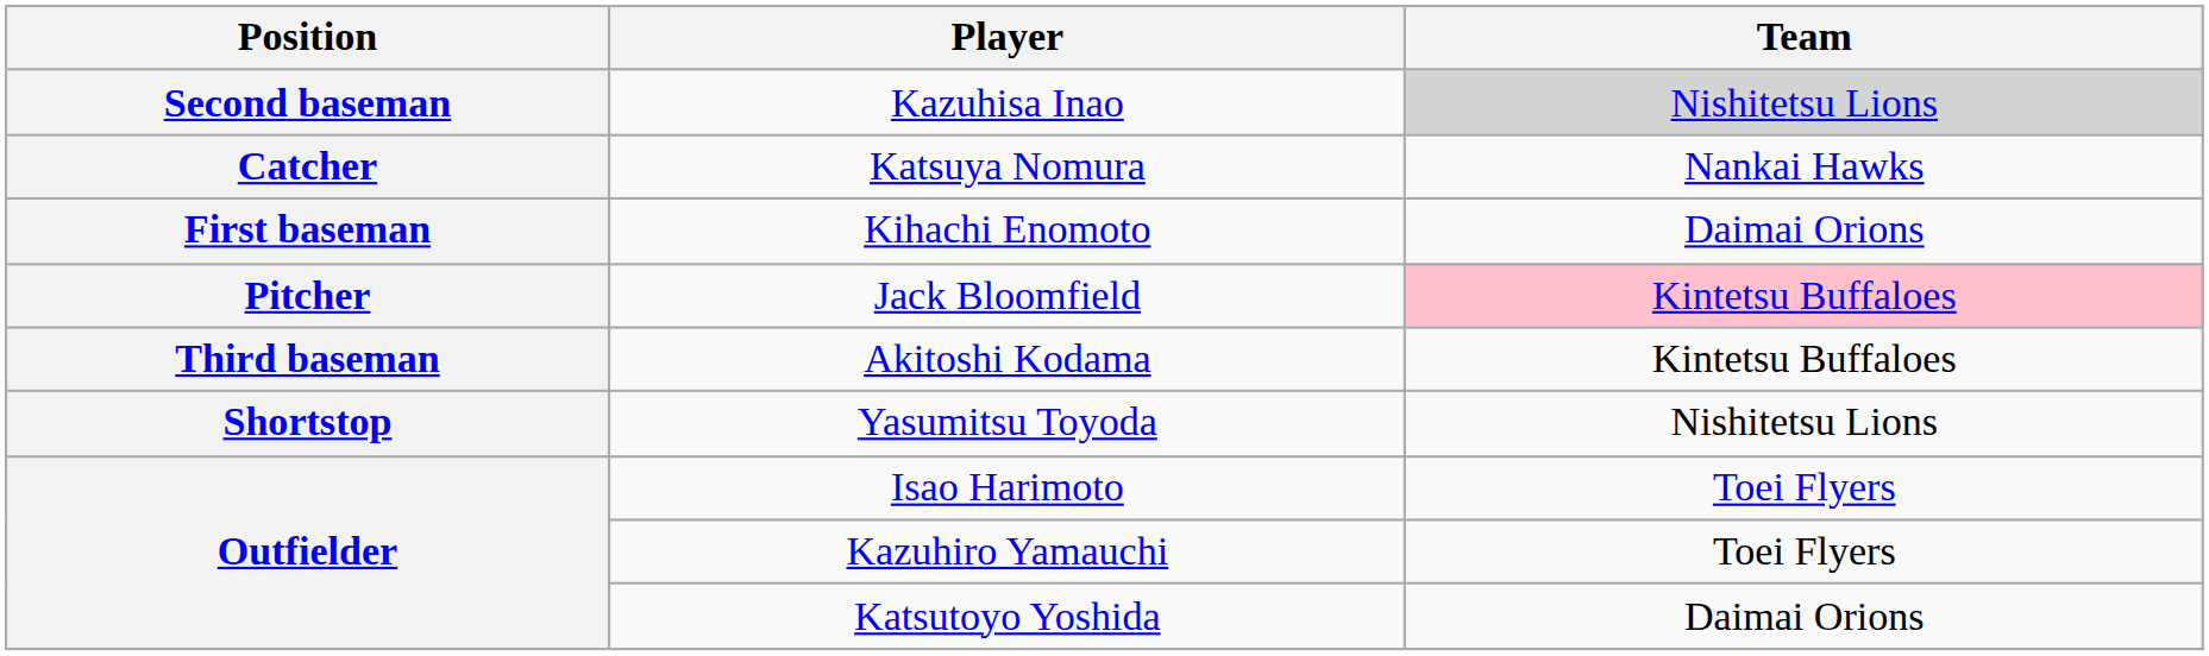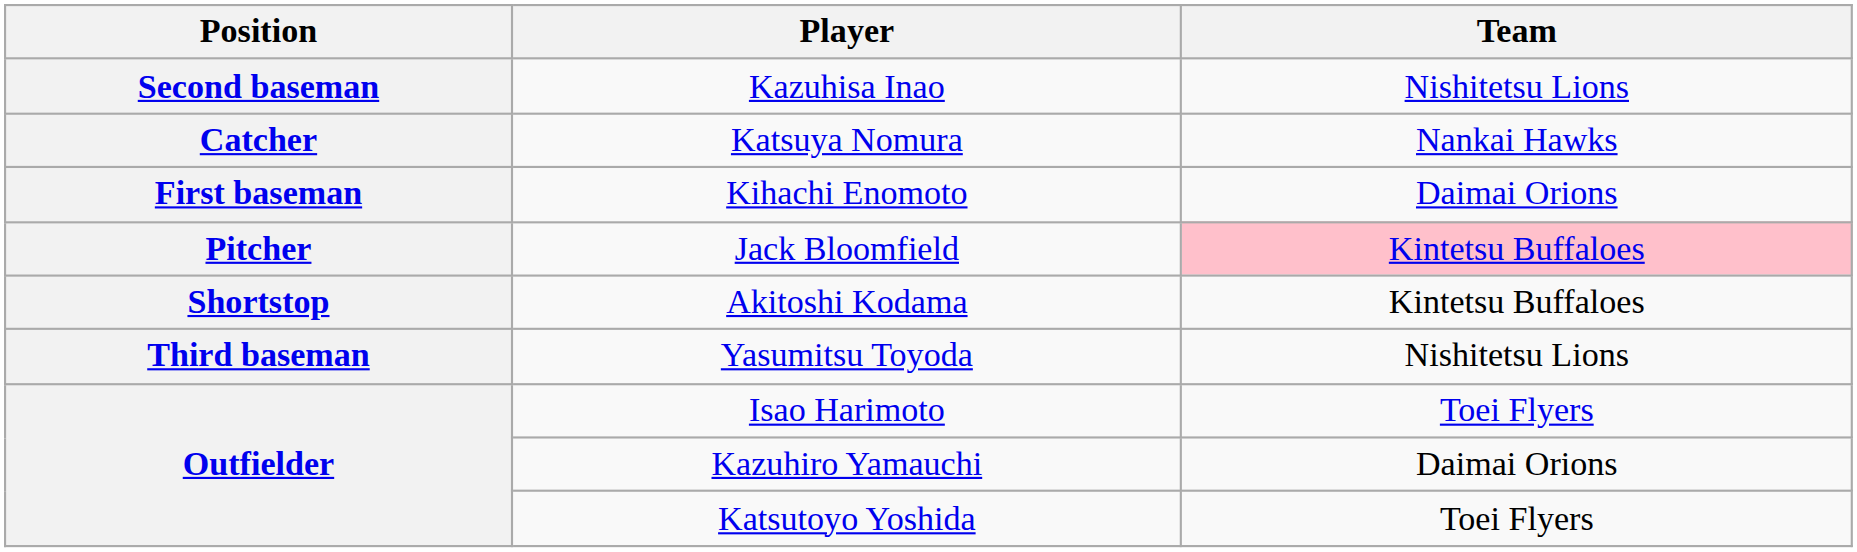 <table class="wikitable" style="text-align:center;">
 <tr>
 <th scope="col" width="7%">Position</th>
 <th scope="col" width="10%">Player</th>
 <th scope="col" width="10%">Team</th>
 </tr>
 <tr>
 <th scope="row" style="text-align:center;"><a href='#'>Second baseman</a></th>
 <td><a href='#'>Kazuhisa Inao</a></td>
-<td style="background: lightgrey;"><a href='#'>Nishitetsu Lions</a></td>
+<td><a href='#'>Nishitetsu Lions</a></td>
 </tr>
 <tr>
 <th scope="row" style="text-align:center;"><a href='#'>Catcher</a></th>
 <td><a href='#'>Katsuya Nomura</a></td>
 <td><a href='#'>Nankai Hawks</a></td>
 </tr>
 <tr>
 <th scope="row" style="text-align:center;"><a href='#'>First baseman</a></th>
 <td><a href='#'>Kihachi Enomoto</a></td>
 <td><a href='#'>Daimai Orions</a></td>
 </tr>
 <tr>
 <th scope="row" style="text-align:center;"><a href='#'>Pitcher</a></th>
 <td><a href='#'>Jack Bloomfield</a></td>
 <td style="background: pink;"><a href='#'>Kintetsu Buffaloes</a></td>
 </tr>
 <tr>
-<th scope="row" style="text-align:center;"><a href='#'>Third baseman</a></th>
+<th scope="row" style="text-align:center;"><a href='#'>Shortstop</a></th>
 <td><a href='#'>Akitoshi Kodama</a></td>
 <td>Kintetsu Buffaloes</td>
 </tr>
 <tr>
-<th scope="row" style="text-align:center;"><a href='#'>Shortstop</a></th>
+<th scope="row" style="text-align:center;"><a href='#'>Third baseman</a></th>
 <td><a href='#'>Yasumitsu Toyoda</a></td>
 <td>Nishitetsu Lions</td>
 </tr>
 <tr>
 <th scope="row" style="text-align:center;" rowspan=3><a href='#'>Outfielder</a></th>
 <td><a href='#'>Isao Harimoto</a></td>
 <td><a href='#'>Toei Flyers</a></td>
 </tr>
 <tr>
 <td><a href='#'>Kazuhiro Yamauchi</a></td>
-<td>Toei Flyers</td>
+<td>Daimai Orions</td>
 </tr>
 <tr>
 <td><a href='#'>Katsutoyo Yoshida</a></td>
-<td>Daimai Orions</td>
+<td>Toei Flyers</td>
 </tr>
 </table>
